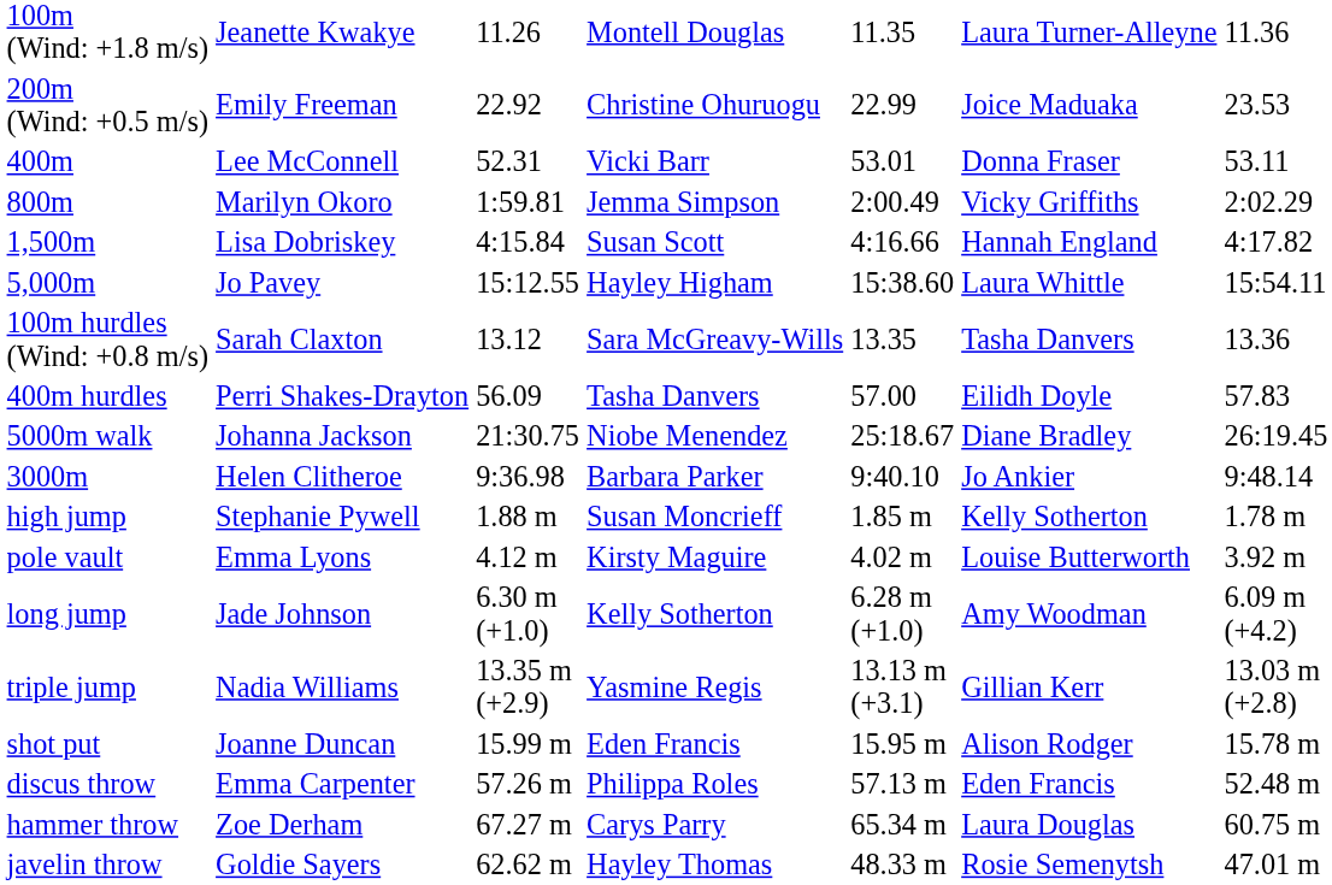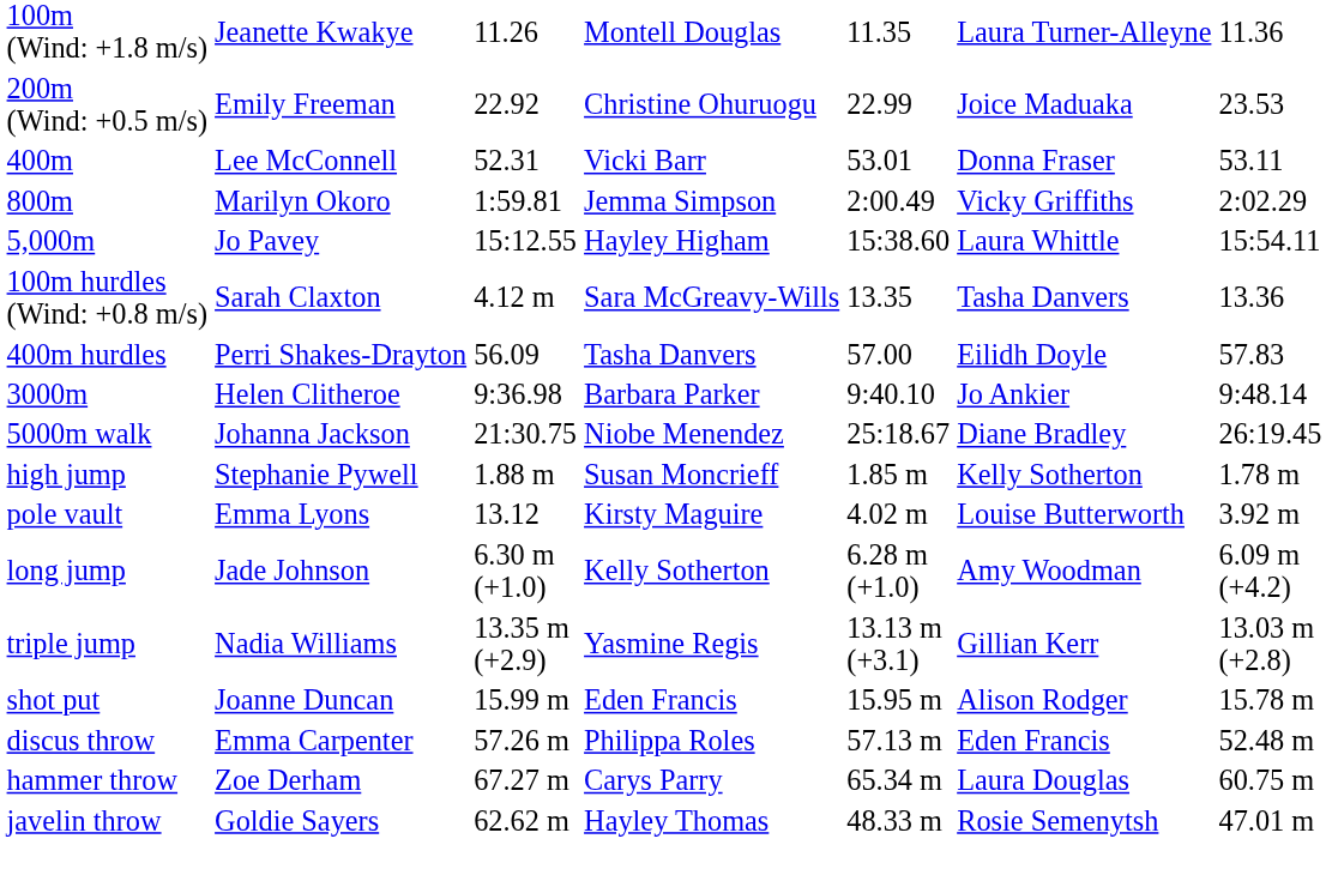 <table>
 <tr>
 <td><a href='#'>100m</a><br>(Wind: +1.8 m/s)</td>
 <td><a href='#'>Jeanette Kwakye</a></td>
 <td>11.26</td>
 <td><a href='#'>Montell Douglas</a></td>
 <td>11.35</td>
 <td><a href='#'>Laura Turner-Alleyne</a></td>
 <td>11.36</td>
 </tr>
 <tr>
 <td><a href='#'>200m</a><br>(Wind: +0.5 m/s)</td>
 <td><a href='#'>Emily Freeman</a></td>
 <td>22.92</td>
 <td><a href='#'>Christine Ohuruogu</a></td>
 <td>22.99</td>
 <td><a href='#'>Joice Maduaka</a></td>
 <td>23.53</td>
 </tr>
 <tr>
 <td><a href='#'>400m</a></td>
 <td> <a href='#'>Lee McConnell</a></td>
 <td>52.31</td>
 <td><a href='#'>Vicki Barr</a></td>
 <td>53.01</td>
 <td><a href='#'>Donna Fraser</a></td>
 <td>53.11</td>
 </tr>
 <tr>
 <td><a href='#'>800m</a></td>
 <td><a href='#'>Marilyn Okoro</a></td>
 <td>1:59.81</td>
 <td><a href='#'>Jemma Simpson</a></td>
 <td>2:00.49</td>
 <td><a href='#'>Vicky Griffiths</a></td>
 <td>2:02.29</td>
 </tr>
 <tr>
-<td><a href='#'>1,500m</a></td>
-<td><a href='#'>Lisa Dobriskey</a></td>
-<td>4:15.84</td>
-<td> <a href='#'>Susan Scott</a></td>
-<td>4:16.66</td>
-<td><a href='#'>Hannah England</a></td>
-<td>4:17.82</td>
-</tr>
-<tr>
 <td><a href='#'>5,000m</a></td>
 <td><a href='#'>Jo Pavey</a></td>
 <td>15:12.55</td>
 <td><a href='#'>Hayley Higham</a></td>
 <td>15:38.60</td>
 <td> <a href='#'>Laura Whittle</a></td>
 <td>15:54.11</td>
 </tr>
 <tr>
 <td><a href='#'>100m hurdles</a><br>(Wind: +0.8 m/s)</td>
 <td><a href='#'>Sarah Claxton</a></td>
-<td>13.12</td>
+<td>4.12 m</td>
 <td><a href='#'>Sara McGreavy-Wills</a></td>
 <td>13.35</td>
 <td><a href='#'>Tasha Danvers</a></td>
 <td>13.36</td>
 </tr>
 <tr>
 <td><a href='#'>400m hurdles</a></td>
 <td><a href='#'>Perri Shakes-Drayton</a></td>
 <td>56.09</td>
 <td><a href='#'>Tasha Danvers</a></td>
 <td>57.00</td>
 <td> <a href='#'>Eilidh Doyle</a></td>
 <td>57.83</td>
 </tr>
 <tr>
+<td><a href='#'>3000m </a></td>
+<td><a href='#'>Helen Clitheroe</a></td>
+<td>9:36.98</td>
+<td><a href='#'>Barbara Parker</a></td>
+<td>9:40.10</td>
+<td><a href='#'>Jo Ankier</a></td>
+<td>9:48.14</td>
+</tr>
+<tr>
 <td><a href='#'>5000m walk</a></td>
 <td><a href='#'>Johanna Jackson</a></td>
 <td>21:30.75</td>
 <td><a href='#'>Niobe Menendez</a></td>
 <td>25:18.67</td>
 <td> <a href='#'>Diane Bradley</a></td>
 <td>26:19.45</td>
-</tr>
-<tr>
-<td><a href='#'>3000m </a></td>
-<td><a href='#'>Helen Clitheroe</a></td>
-<td>9:36.98</td>
-<td><a href='#'>Barbara Parker</a></td>
-<td>9:40.10</td>
-<td><a href='#'>Jo Ankier</a></td>
-<td>9:48.14</td>
 </tr>
 <tr>
 <td><a href='#'>high jump</a></td>
 <td><a href='#'>Stephanie Pywell</a></td>
 <td>1.88 m</td>
 <td><a href='#'>Susan Moncrieff</a></td>
 <td>1.85 m</td>
 <td><a href='#'>Kelly Sotherton</a></td>
 <td>1.78 m</td>
 </tr>
 <tr>
 <td><a href='#'>pole vault</a></td>
 <td><a href='#'>Emma Lyons</a></td>
-<td>4.12 m</td>
+<td>13.12</td>
 <td> <a href='#'>Kirsty Maguire</a></td>
 <td>4.02 m</td>
 <td><a href='#'>Louise Butterworth</a></td>
 <td>3.92 m</td>
 </tr>
 <tr>
 <td><a href='#'>long jump</a></td>
 <td><a href='#'>Jade Johnson</a></td>
 <td>6.30 m<br>(+1.0)</td>
 <td><a href='#'>Kelly Sotherton</a></td>
 <td>6.28 m<br>(+1.0)</td>
 <td><a href='#'>Amy Woodman</a></td>
 <td>6.09 m <br>(+4.2)</td>
 </tr>
 <tr>
 <td><a href='#'>triple jump</a></td>
 <td><a href='#'>Nadia Williams</a></td>
 <td>13.35 m <br>(+2.9)</td>
 <td><a href='#'>Yasmine Regis</a></td>
 <td>13.13 m <br>(+3.1)</td>
 <td> <a href='#'>Gillian Kerr</a></td>
 <td>13.03 m <br>(+2.8)</td>
 </tr>
 <tr>
 <td><a href='#'>shot put</a></td>
 <td><a href='#'>Joanne Duncan</a></td>
 <td>15.99 m</td>
 <td><a href='#'>Eden Francis</a></td>
 <td>15.95 m</td>
 <td> <a href='#'>Alison Rodger</a></td>
 <td>15.78 m</td>
 </tr>
 <tr>
 <td><a href='#'>discus throw</a></td>
 <td><a href='#'>Emma Carpenter</a></td>
 <td>57.26 m</td>
 <td><a href='#'>Philippa Roles</a></td>
 <td>57.13 m</td>
 <td><a href='#'>Eden Francis</a></td>
 <td>52.48 m</td>
 </tr>
 <tr>
 <td><a href='#'>hammer throw</a></td>
 <td><a href='#'>Zoe Derham</a></td>
 <td>67.27 m</td>
 <td><a href='#'>Carys Parry</a></td>
 <td>65.34 m</td>
 <td><a href='#'>Laura Douglas</a></td>
 <td>60.75 m</td>
 </tr>
 <tr>
 <td><a href='#'>javelin throw</a></td>
 <td><a href='#'>Goldie Sayers</a></td>
 <td>62.62 m</td>
 <td><a href='#'>Hayley Thomas</a></td>
 <td>48.33 m</td>
 <td><a href='#'>Rosie Semenytsh</a></td>
 <td>47.01 m</td>
 </tr>
 </table>
